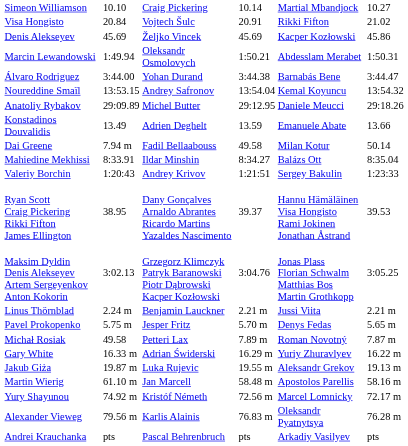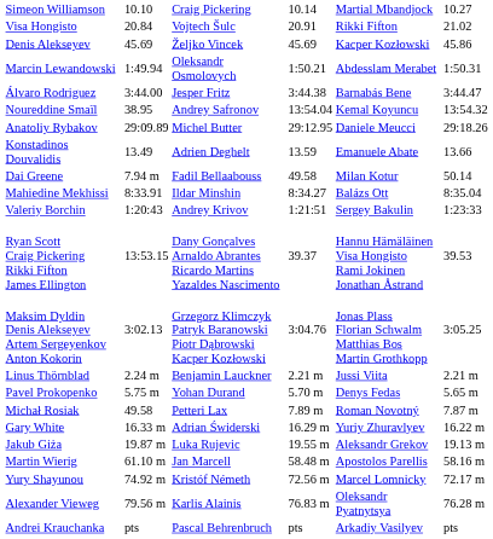 <table>
 <tr>
 <td></td>
 <td><a href='#'>Simeon Williamson</a><br><em></em></td>
 <td>10.10</td>
 <td><a href='#'>Craig Pickering</a><br><em></em></td>
 <td>10.14</td>
 <td><a href='#'>Martial Mbandjock</a><br><em></em></td>
 <td>10.27</td>
 </tr>
 <tr>
 <td></td>
 <td><a href='#'>Visa Hongisto</a><br><em></em></td>
 <td>20.84</td>
 <td><a href='#'>Vojtech Šulc</a><br><em></em></td>
 <td>20.91</td>
 <td><a href='#'>Rikki Fifton</a><br><em></em></td>
 <td>21.02</td>
 </tr>
 <tr>
 <td></td>
 <td><a href='#'>Denis Alekseyev</a><br><em></em></td>
 <td>45.69</td>
 <td><a href='#'>Željko Vincek</a><br><em></em></td>
 <td>45.69</td>
 <td><a href='#'>Kacper Kozłowski</a><br><em></em></td>
 <td>45.86</td>
 </tr>
 <tr>
 <td></td>
 <td><a href='#'>Marcin Lewandowski</a><br><em></em></td>
 <td>1:49.94</td>
 <td><a href='#'>Oleksandr Osmolovych</a><br><em></em></td>
 <td>1:50.21</td>
 <td><a href='#'>Abdesslam Merabet</a><br><em></em></td>
 <td>1:50.31</td>
 </tr>
 <tr>
 <td></td>
 <td><a href='#'>Álvaro Rodriguez</a><br><em></em></td>
 <td>3:44.00</td>
-<td><a href='#'>Yohan Durand</a><br><em></em></td>
+<td><a href='#'>Jesper Fritz</a><br><em></em></td>
 <td>3:44.38</td>
 <td><a href='#'>Barnabás Bene</a><br><em></em></td>
 <td>3:44.47</td>
 </tr>
 <tr>
 <td></td>
 <td><a href='#'>Noureddine Smaïl</a><br><em></em></td>
-<td>13:53.15</td>
+<td>38.95</td>
 <td><a href='#'>Andrey Safronov</a><br><em></em></td>
 <td>13:54.04</td>
 <td><a href='#'>Kemal Koyuncu</a><br><em></em></td>
 <td>13:54.32</td>
 </tr>
 <tr>
 <td></td>
 <td><a href='#'>Anatoliy Rybakov</a><br><em></em></td>
 <td>29:09.89</td>
 <td><a href='#'>Michel Butter</a><br><em></em></td>
 <td>29:12.95</td>
 <td><a href='#'>Daniele Meucci</a><br><em></em></td>
 <td>29:18.26</td>
 </tr>
 <tr>
 <td></td>
 <td><a href='#'>Konstadinos Douvalidis</a><br><em></em></td>
 <td>13.49</td>
 <td><a href='#'>Adrien Deghelt</a><br><em></em></td>
 <td>13.59</td>
 <td><a href='#'>Emanuele Abate</a><br><em></em></td>
 <td>13.66</td>
 </tr>
 <tr>
 <td></td>
 <td><a href='#'>Dai Greene</a><br><em></em></td>
 <td>7.94 m</td>
 <td><a href='#'>Fadil Bellaabouss</a><br><em></em></td>
 <td>49.58</td>
 <td><a href='#'>Milan Kotur</a><br><em></em></td>
 <td>50.14</td>
 </tr>
 <tr>
 <td></td>
 <td><a href='#'>Mahiedine Mekhissi</a><br><em></em></td>
 <td>8:33.91</td>
 <td><a href='#'>Ildar Minshin</a><br><em></em></td>
 <td>8:34.27</td>
 <td><a href='#'>Balázs Ott</a><br><em></em></td>
 <td>8:35.04</td>
 </tr>
 <tr>
 <td></td>
 <td><a href='#'>Valeriy Borchin</a><br><em></em></td>
 <td>1:20:43</td>
 <td><a href='#'>Andrey Krivov</a><br><em></em></td>
 <td>1:21:51</td>
 <td><a href='#'>Sergey Bakulin</a><br><em></em></td>
 <td>1:23:33</td>
 </tr>
 <tr>
 <td></td>
 <td><em></em><br><a href='#'>Ryan Scott</a><br> <a href='#'>Craig Pickering</a><br><a href='#'>Rikki Fifton</a><br><a href='#'>James Ellington</a></td>
-<td>38.95</td>
+<td>13:53.15</td>
 <td><em></em><br><a href='#'>Dany Gonçalves</a><br> <a href='#'>Arnaldo Abrantes</a><br><a href='#'>Ricardo Martins</a><br><a href='#'>Yazaldes Nascimento</a></td>
 <td>39.37</td>
 <td><em></em><br><a href='#'>Hannu Hämäläinen</a><br> <a href='#'>Visa Hongisto</a><br><a href='#'>Rami Jokinen</a><br><a href='#'>Jonathan Åstrand</a></td>
 <td>39.53</td>
 </tr>
 <tr>
 <td></td>
 <td><em></em><br><a href='#'>Maksim Dyldin</a><br> <a href='#'>Denis Alekseyev</a><br><a href='#'>Artem Sergeyenkov</a><br><a href='#'>Anton Kokorin</a></td>
 <td>3:02.13</td>
 <td><em></em><br><a href='#'>Grzegorz Klimczyk</a><br> <a href='#'>Patryk Baranowski</a><br><a href='#'>Piotr Dąbrowski</a><br><a href='#'>Kacper Kozłowski</a></td>
 <td>3:04.76</td>
 <td><em></em><br><a href='#'>Jonas Plass</a><br> <a href='#'>Florian Schwalm</a><br><a href='#'>Matthias Bos</a><br><a href='#'>Martin Grothkopp</a></td>
 <td>3:05.25</td>
 </tr>
 <tr>
 <td></td>
 <td><a href='#'>Linus Thörnblad</a><br><em></em></td>
 <td>2.24 m</td>
 <td><a href='#'>Benjamin Lauckner</a><br><em></em></td>
 <td>2.21 m</td>
 <td><a href='#'>Jussi Viita</a><br><em></em></td>
 <td>2.21 m</td>
 </tr>
 <tr>
 <td></td>
 <td><a href='#'>Pavel Prokopenko</a><br><em></em></td>
 <td>5.75 m</td>
-<td><a href='#'>Jesper Fritz</a><br><em></em></td>
+<td><a href='#'>Yohan Durand</a><br><em></em></td>
 <td>5.70 m</td>
 <td><a href='#'>Denys Fedas</a><br><em></em></td>
 <td>5.65 m</td>
 </tr>
 <tr>
 <td></td>
 <td><a href='#'>Michał Rosiak</a><br><em></em></td>
 <td>49.58</td>
 <td><a href='#'>Petteri Lax</a><br><em></em></td>
 <td>7.89 m</td>
 <td><a href='#'>Roman Novotný</a><br><em></em></td>
 <td>7.87 m</td>
 </tr>
 <tr>
 <td></td>
 <td><a href='#'>Gary White</a><br><em></em></td>
 <td>16.33 m</td>
 <td><a href='#'>Adrian Świderski</a><br><em></em></td>
 <td>16.29 m</td>
 <td><a href='#'>Yuriy Zhuravlyev</a><br><em></em></td>
 <td>16.22 m</td>
 </tr>
 <tr>
 <td></td>
 <td><a href='#'>Jakub Giża</a><br><em></em></td>
 <td>19.87 m</td>
 <td><a href='#'>Luka Rujevic</a><br><em></em></td>
 <td>19.55 m</td>
 <td><a href='#'>Aleksandr Grekov</a><br><em></em></td>
 <td>19.13 m</td>
 </tr>
 <tr>
 <td></td>
 <td><a href='#'>Martin Wierig</a><br><em></em></td>
 <td>61.10 m</td>
 <td><a href='#'>Jan Marcell</a><br><em></em></td>
 <td>58.48 m</td>
 <td><a href='#'>Apostolos Parellis</a><br><em></em></td>
 <td>58.16 m</td>
 </tr>
 <tr>
 <td></td>
 <td><a href='#'>Yury Shayunou</a><br><em></em></td>
 <td>74.92 m</td>
 <td><a href='#'>Kristóf Németh</a><br><em></em></td>
 <td>72.56 m</td>
 <td><a href='#'>Marcel Lomnicky</a><br><em></em></td>
 <td>72.17 m</td>
 </tr>
 <tr>
 <td></td>
 <td><a href='#'>Alexander Vieweg</a><br><em></em></td>
 <td>79.56 m</td>
 <td><a href='#'>Karlis Alainis</a><br><em></em></td>
 <td>76.83 m</td>
 <td><a href='#'>Oleksandr Pyatnytsya</a><br><em></em></td>
 <td>76.28 m</td>
 </tr>
 <tr>
 <td></td>
 <td><a href='#'>Andrei Krauchanka</a><br><em></em></td>
 <td> pts</td>
 <td><a href='#'>Pascal Behrenbruch</a><br><em></em></td>
 <td> pts</td>
 <td><a href='#'>Arkadiy Vasilyev</a><br><em></em></td>
 <td> pts</td>
 </tr>
 </table>
